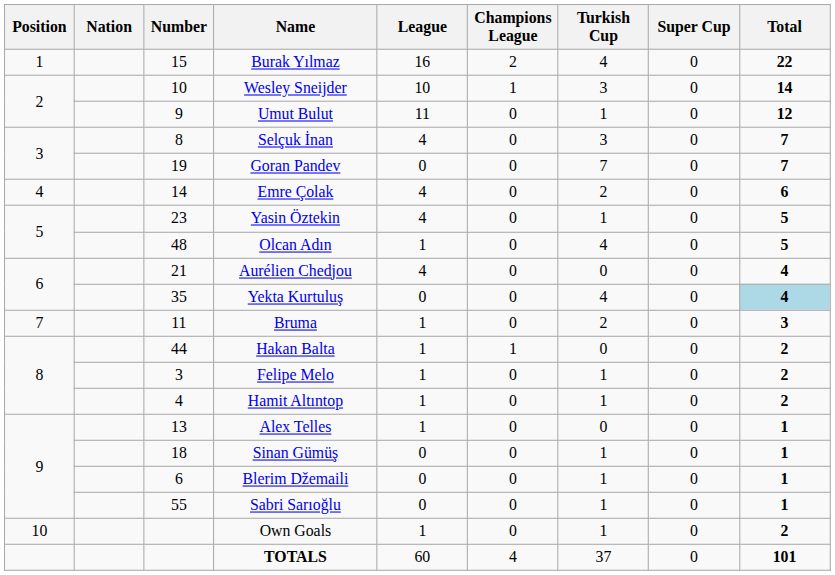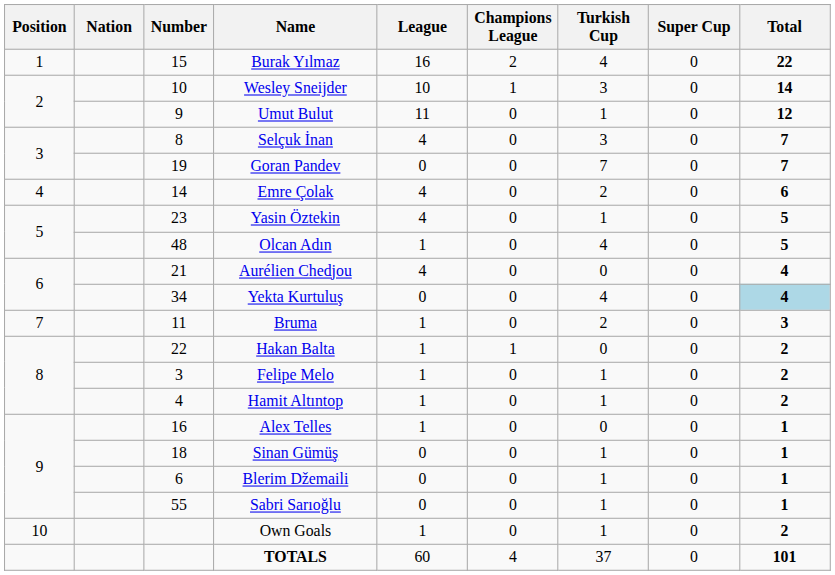 <table class="wikitable" style="font-size: 95%; text-align: center;">
 <tr>
 <th width=60>Position</th>
 <th width=60>Nation</th>
 <th width=60>Number</th>
 <th width=150>Name</th>
 <th width=80>League</th>
 <th width=80>Champions League</th>
 <th width=80>Turkish Cup</th>
 <th width=80>Super Cup</th>
 <th width=80>Total</th>
 </tr>
 <tr>
 <td>1</td>
 <td></td>
 <td>15</td>
 <td><a href='#'>Burak Yılmaz</a></td>
 <td>16</td>
 <td>2</td>
 <td>4</td>
 <td>0</td>
 <td><strong>22</strong></td>
 </tr>
 <tr>
 <td rowspan=2>2</td>
 <td></td>
 <td>10</td>
 <td><a href='#'>Wesley Sneijder</a></td>
 <td>10</td>
 <td>1</td>
 <td>3</td>
 <td>0</td>
 <td><strong>14</strong></td>
 </tr>
 <tr>
 <td></td>
 <td>9</td>
 <td><a href='#'>Umut Bulut</a></td>
 <td>11</td>
 <td>0</td>
 <td>1</td>
 <td>0</td>
 <td><strong>12</strong></td>
 </tr>
 <tr>
 <td rowspan=2>3</td>
 <td></td>
 <td>8</td>
 <td><a href='#'>Selçuk İnan</a></td>
 <td>4</td>
 <td>0</td>
 <td>3</td>
 <td>0</td>
 <td><strong>7</strong></td>
 </tr>
 <tr>
 <td></td>
 <td>19</td>
 <td><a href='#'>Goran Pandev</a></td>
 <td>0</td>
 <td>0</td>
 <td>7</td>
 <td>0</td>
 <td><strong>7</strong></td>
 </tr>
 <tr>
 <td>4</td>
 <td></td>
 <td>14</td>
 <td><a href='#'>Emre Çolak</a></td>
 <td>4</td>
 <td>0</td>
 <td>2</td>
 <td>0</td>
 <td><strong>6</strong></td>
 </tr>
 <tr>
 <td rowspan=2>5</td>
 <td></td>
 <td>23</td>
 <td><a href='#'>Yasin Öztekin</a></td>
 <td>4</td>
 <td>0</td>
 <td>1</td>
 <td>0</td>
 <td><strong>5</strong></td>
 </tr>
 <tr>
 <td></td>
 <td>48</td>
 <td><a href='#'>Olcan Adın</a></td>
 <td>1</td>
 <td>0</td>
 <td>4</td>
 <td>0</td>
 <td><strong>5</strong></td>
 </tr>
 <tr>
 <td rowspan=2>6</td>
 <td></td>
 <td>21</td>
 <td><a href='#'>Aurélien Chedjou</a></td>
 <td>4</td>
 <td>0</td>
 <td>0</td>
 <td>0</td>
 <td><strong>4</strong></td>
 </tr>
 <tr>
 <td></td>
-<td>35</td>
+<td>34</td>
 <td><a href='#'>Yekta Kurtuluş</a></td>
 <td>0</td>
 <td>0</td>
 <td>4</td>
 <td>0</td>
 <td style="background: lightblue;"><strong>4</strong></td>
 </tr>
 <tr>
 <td>7</td>
 <td></td>
 <td>11</td>
 <td><a href='#'>Bruma</a></td>
 <td>1</td>
 <td>0</td>
 <td>2</td>
 <td>0</td>
 <td><strong>3</strong></td>
 </tr>
 <tr>
 <td rowspan=3>8</td>
 <td></td>
-<td>44</td>
+<td>22</td>
 <td><a href='#'>Hakan Balta</a></td>
 <td>1</td>
 <td>1</td>
 <td>0</td>
 <td>0</td>
 <td><strong>2</strong></td>
 </tr>
 <tr>
 <td></td>
 <td>3</td>
 <td><a href='#'>Felipe Melo</a></td>
 <td>1</td>
 <td>0</td>
 <td>1</td>
 <td>0</td>
 <td><strong>2</strong></td>
 </tr>
 <tr>
 <td></td>
 <td>4</td>
 <td><a href='#'>Hamit Altıntop</a></td>
 <td>1</td>
 <td>0</td>
 <td>1</td>
 <td>0</td>
 <td><strong>2</strong></td>
 </tr>
 <tr>
 <td rowspan=4>9</td>
 <td></td>
-<td>13</td>
+<td>16</td>
 <td><a href='#'>Alex Telles</a></td>
 <td>1</td>
 <td>0</td>
 <td>0</td>
 <td>0</td>
 <td><strong>1</strong></td>
 </tr>
 <tr>
 <td></td>
 <td>18</td>
 <td><a href='#'>Sinan Gümüş</a></td>
 <td>0</td>
 <td>0</td>
 <td>1</td>
 <td>0</td>
 <td><strong>1</strong></td>
 </tr>
 <tr>
 <td></td>
 <td>6</td>
 <td><a href='#'>Blerim Džemaili</a></td>
 <td>0</td>
 <td>0</td>
 <td>1</td>
 <td>0</td>
 <td><strong>1</strong></td>
 </tr>
 <tr>
 <td></td>
 <td>55</td>
 <td><a href='#'>Sabri Sarıoğlu</a></td>
 <td>0</td>
 <td>0</td>
 <td>1</td>
 <td>0</td>
 <td><strong>1</strong></td>
 </tr>
 <tr>
 <td>10</td>
 <td></td>
 <td></td>
 <td>Own Goals</td>
 <td>1</td>
 <td>0</td>
 <td>1</td>
 <td>0</td>
 <td><strong>2</strong></td>
 </tr>
 <tr>
 <td></td>
 <td></td>
 <td></td>
 <td><strong>TOTALS</strong></td>
 <td>60</td>
 <td>4</td>
 <td>37</td>
 <td>0</td>
 <td><strong>101</strong></td>
 </tr>
 </table>
